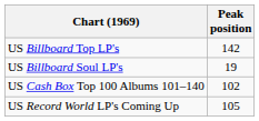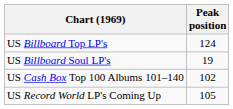 <table class="wikitable">
 <tr>
 <th>Chart (1969)</th>
 <th>Peak<br>position</th>
 </tr>
 <tr>
 <td>US <a href='#'><em>Billboard</em> Top LP's</a></td>
-<td align="center">142</td>
+<td align="center">124</td>
 </tr>
 <tr>
 <td>US <a href='#'><em>Billboard</em> Soul LP's</a></td>
 <td align="center">19</td>
 </tr>
 <tr>
 <td>US <em><a href='#'>Cash Box</a></em> Top 100 Albums 101–140</td>
 <td align="center">102</td>
 </tr>
 <tr>
 <td>US <em>Record World</em> LP's Coming Up</td>
 <td align="center">105</td>
 </tr>
 </table>
